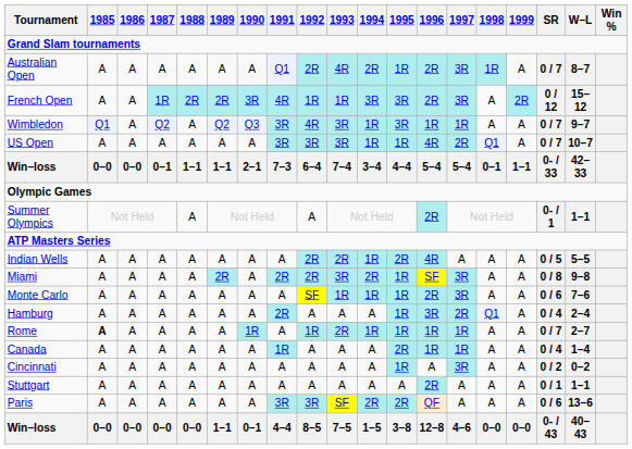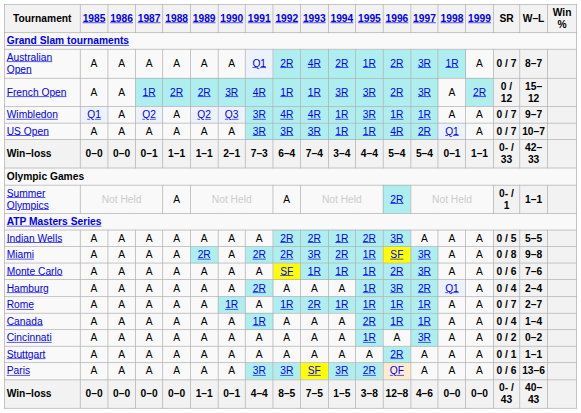 <table class=wikitable style=text-align:center;font-size:97%>
 <tr>
 <th>Tournament</th>
 <th><a href='#'>1985</a></th>
 <th><a href='#'>1986</a></th>
 <th><a href='#'>1987</a></th>
 <th><a href='#'>1988</a></th>
 <th><a href='#'>1989</a></th>
 <th><a href='#'>1990</a></th>
 <th><a href='#'>1991</a></th>
 <th><a href='#'>1992</a></th>
 <th><a href='#'>1993</a></th>
 <th><a href='#'>1994</a></th>
 <th><a href='#'>1995</a></th>
 <th><a href='#'>1996</a></th>
 <th><a href='#'>1997</a></th>
 <th><a href='#'>1998</a></th>
 <th><a href='#'>1999</a></th>
 <th>SR</th>
 <th>W–L</th>
 <th>Win %</th>
 </tr>
 <tr>
 <td colspan=23 align=left><strong><a href='#'>Grand Slam tournaments</a></strong></td>
 </tr>
 <tr>
 <td align=left><a href='#'>Australian Open</a></td>
 <td>A</td>
 <td>A</td>
 <td>A</td>
 <td>A</td>
 <td>A</td>
 <td>A</td>
 <td bgcolor=ecf2ff><a href='#'>Q1</a></td>
 <td bgcolor=afeeee><a href='#'>2R</a></td>
 <td bgcolor=afeeee><a href='#'>4R</a></td>
 <td bgcolor=afeeee><a href='#'>2R</a></td>
 <td bgcolor=afeeee><a href='#'>1R</a></td>
 <td bgcolor=afeeee><a href='#'>2R</a></td>
 <td bgcolor=afeeee><a href='#'>3R</a></td>
 <td bgcolor=afeeee><a href='#'>1R</a></td>
 <td>A</td>
 <th>0 / 7</th>
 <th>8–7</th>
 <th></th>
 </tr>
 <tr>
 <td align=left><a href='#'>French Open</a></td>
 <td>A</td>
 <td>A</td>
 <td bgcolor=afeeee><a href='#'>1R</a></td>
 <td bgcolor=afeeee><a href='#'>2R</a></td>
 <td bgcolor=afeeee><a href='#'>2R</a></td>
 <td bgcolor=afeeee><a href='#'>3R</a></td>
 <td bgcolor=afeeee><a href='#'>4R</a></td>
 <td bgcolor=afeeee><a href='#'>1R</a></td>
 <td bgcolor=afeeee><a href='#'>1R</a></td>
 <td bgcolor=afeeee><a href='#'>3R</a></td>
 <td bgcolor=afeeee><a href='#'>3R</a></td>
 <td bgcolor=afeeee><a href='#'>2R</a></td>
 <td bgcolor=afeeee><a href='#'>3R</a></td>
 <td>A</td>
 <td bgcolor=afeeee><a href='#'>2R</a></td>
 <th>0 / 12</th>
 <th>15–12</th>
 <th></th>
 </tr>
 <tr>
 <td align=left><a href='#'>Wimbledon</a></td>
 <td bgcolor=ecf2ff><a href='#'>Q1</a></td>
 <td>A</td>
 <td bgcolor=ecf2ff><a href='#'>Q2</a></td>
 <td>A</td>
 <td bgcolor=ecf2ff><a href='#'>Q2</a></td>
 <td bgcolor=ecf2ff><a href='#'>Q3</a></td>
 <td bgcolor=afeeee><a href='#'>3R</a></td>
 <td bgcolor=afeeee><a href='#'>4R</a></td>
-<td bgcolor=afeeee><a href='#'>3R</a></td>
+<td bgcolor=afeeee><a href='#'>4R</a></td>
 <td bgcolor=afeeee><a href='#'>1R</a></td>
 <td bgcolor=afeeee><a href='#'>3R</a></td>
 <td bgcolor=afeeee><a href='#'>1R</a></td>
 <td bgcolor=afeeee><a href='#'>1R</a></td>
 <td>A</td>
 <td>A</td>
 <th>0 / 7</th>
 <th>9–7</th>
 <th></th>
 </tr>
 <tr>
 <td align=left><a href='#'>US Open</a></td>
 <td>A</td>
 <td>A</td>
 <td>A</td>
 <td>A</td>
 <td>A</td>
 <td>A</td>
 <td bgcolor=afeeee><a href='#'>3R</a></td>
 <td bgcolor=afeeee><a href='#'>3R</a></td>
 <td bgcolor=afeeee><a href='#'>3R</a></td>
 <td bgcolor=afeeee><a href='#'>1R</a></td>
 <td bgcolor=afeeee><a href='#'>1R</a></td>
 <td bgcolor=afeeee><a href='#'>4R</a></td>
 <td bgcolor=afeeee><a href='#'>2R</a></td>
 <td bgcolor=ecf2ff><a href='#'>Q1</a></td>
 <td>A</td>
 <th>0 / 7</th>
 <th>10–7</th>
 <th></th>
 </tr>
 <tr>
 <th style=text-align:left>Win–loss</th>
 <th>0–0</th>
 <th>0–0</th>
 <th>0–1</th>
 <th>1–1</th>
 <th>1–1</th>
 <th>2–1</th>
 <th>7–3</th>
 <th>6–4</th>
 <th>7–4</th>
 <th>3–4</th>
 <th>4–4</th>
 <th>5–4</th>
 <th>5–4</th>
 <th>0–1</th>
 <th>1–1</th>
 <th>0- / 33</th>
 <th>42–33</th>
 <th></th>
 </tr>
 <tr>
 <td colspan=22 align=left><strong>Olympic Games</strong></td>
 </tr>
 <tr>
 <td align=left><a href='#'>Summer Olympics</a></td>
 <td colspan=3 style=color:#cccccc>Not Held</td>
 <td>A</td>
 <td colspan=3 style=color:#cccccc>Not Held</td>
 <td>A</td>
 <td colspan=3 style=color:#cccccc>Not Held</td>
 <td style=background:#afeeee><a href='#'>2R</a></td>
 <td colspan=3 style=color:#cccccc>Not Held</td>
 <th>0- / 1</th>
 <th>1–1</th>
 <th></th>
 </tr>
 <tr>
 <td colspan=23 align=left><strong><a href='#'>ATP Masters Series</a></strong></td>
 </tr>
 <tr>
 <td align=left><a href='#'>Indian Wells</a></td>
 <td>A</td>
 <td>A</td>
 <td>A</td>
 <td>A</td>
 <td>A</td>
 <td>A</td>
 <td>A</td>
 <td bgcolor=afeeee><a href='#'>2R</a></td>
 <td bgcolor=afeeee><a href='#'>2R</a></td>
 <td bgcolor=afeeee><a href='#'>1R</a></td>
 <td bgcolor=afeeee><a href='#'>2R</a></td>
-<td bgcolor=afeeee><a href='#'>4R</a></td>
+<td bgcolor=afeeee><a href='#'>3R</a></td>
 <td>A</td>
 <td>A</td>
 <td>A</td>
 <th>0 / 5</th>
 <th>5–5</th>
 <th></th>
 </tr>
 <tr>
 <td align=left><a href='#'>Miami</a></td>
 <td>A</td>
 <td>A</td>
 <td>A</td>
 <td>A</td>
 <td bgcolor=afeeee><a href='#'>2R</a></td>
 <td>A</td>
 <td bgcolor=afeeee><a href='#'>2R</a></td>
 <td bgcolor=afeeee><a href='#'>2R</a></td>
 <td bgcolor=afeeee><a href='#'>3R</a></td>
 <td bgcolor=afeeee><a href='#'>2R</a></td>
 <td bgcolor=afeeee><a href='#'>1R</a></td>
 <td bgcolor=yellow><a href='#'>SF</a></td>
 <td bgcolor=afeeee><a href='#'>3R</a></td>
 <td>A</td>
 <td>A</td>
 <th>0 / 8</th>
 <th>9–8</th>
 <th></th>
 </tr>
 <tr>
 <td align=left><a href='#'>Monte Carlo</a></td>
 <td>A</td>
 <td>A</td>
 <td>A</td>
 <td>A</td>
 <td>A</td>
 <td>A</td>
 <td>A</td>
 <td bgcolor=yellow><a href='#'>SF</a></td>
 <td bgcolor=afeeee><a href='#'>1R</a></td>
 <td bgcolor=afeeee><a href='#'>1R</a></td>
 <td bgcolor=afeeee><a href='#'>1R</a></td>
 <td bgcolor=afeeee><a href='#'>2R</a></td>
 <td bgcolor=afeeee><a href='#'>3R</a></td>
 <td>A</td>
 <td>A</td>
 <th>0 / 6</th>
 <th>7–6</th>
 <th></th>
 </tr>
 <tr>
 <td align=left><a href='#'>Hamburg</a></td>
 <td>A</td>
 <td>A</td>
 <td>A</td>
 <td>A</td>
 <td>A</td>
 <td>A</td>
 <td bgcolor=afeeee><a href='#'>2R</a></td>
 <td>A</td>
 <td>A</td>
 <td>A</td>
 <td bgcolor=afeeee><a href='#'>1R</a></td>
 <td bgcolor=afeeee><a href='#'>3R</a></td>
 <td bgcolor=afeeee><a href='#'>2R</a></td>
 <td bgcolor=ecf2ff><a href='#'>Q1</a></td>
 <td>A</td>
 <th>0 / 4</th>
 <th>2–4</th>
 <th></th>
 </tr>
 <tr>
 <td align=left><a href='#'>Rome</a></td>
-<td><strong>A</strong></td>
+<td>A</td>
 <td>A</td>
 <td>A</td>
 <td>A</td>
 <td>A</td>
 <td bgcolor=afeeee><a href='#'>1R</a></td>
 <td>A</td>
 <td bgcolor=afeeee><a href='#'>1R</a></td>
 <td bgcolor=afeeee><a href='#'>2R</a></td>
 <td bgcolor=afeeee><a href='#'>1R</a></td>
 <td bgcolor=afeeee><a href='#'>1R</a></td>
 <td bgcolor=afeeee><a href='#'>1R</a></td>
 <td bgcolor=afeeee><a href='#'>1R</a></td>
 <td>A</td>
 <td>A</td>
 <th>0 / 7</th>
 <th>2–7</th>
 <th></th>
 </tr>
 <tr>
 <td align=left><a href='#'>Canada</a></td>
 <td>A</td>
 <td>A</td>
 <td>A</td>
 <td>A</td>
 <td>A</td>
 <td>A</td>
 <td bgcolor=afeeee><a href='#'>1R</a></td>
 <td>A</td>
 <td>A</td>
 <td>A</td>
 <td bgcolor=afeeee><a href='#'>2R</a></td>
 <td bgcolor=afeeee><a href='#'>1R</a></td>
 <td bgcolor=afeeee><a href='#'>1R</a></td>
 <td>A</td>
 <td>A</td>
 <th>0 / 4</th>
 <th>1–4</th>
 <th></th>
 </tr>
 <tr>
 <td align=left><a href='#'>Cincinnati</a></td>
 <td>A</td>
 <td>A</td>
 <td>A</td>
 <td>A</td>
 <td>A</td>
 <td>A</td>
 <td>A</td>
 <td>A</td>
 <td>A</td>
 <td>A</td>
 <td bgcolor=afeeee><a href='#'>1R</a></td>
 <td>A</td>
 <td bgcolor=afeeee><a href='#'>3R</a></td>
 <td>A</td>
 <td>A</td>
 <th>0 / 2</th>
 <th>0–2</th>
 <th></th>
 </tr>
 <tr>
 <td align=left><a href='#'>Stuttgart</a></td>
 <td>A</td>
 <td>A</td>
 <td>A</td>
 <td>A</td>
 <td>A</td>
 <td>A</td>
 <td>A</td>
 <td>A</td>
 <td>A</td>
 <td>A</td>
 <td>A</td>
 <td bgcolor=afeeee><a href='#'>2R</a></td>
 <td>A</td>
 <td>A</td>
 <td>A</td>
 <th>0 / 1</th>
 <th>1–1</th>
 <th></th>
 </tr>
 <tr>
 <td align=left><a href='#'>Paris</a></td>
 <td>A</td>
 <td>A</td>
 <td>A</td>
 <td>A</td>
 <td>A</td>
 <td>A</td>
 <td bgcolor=afeeee><a href='#'>3R</a></td>
 <td bgcolor=afeeee><a href='#'>3R</a></td>
 <td bgcolor=yellow><a href='#'>SF</a></td>
-<td bgcolor=afeeee><a href='#'>2R</a></td>
+<td bgcolor=afeeee><a href='#'>3R</a></td>
 <td bgcolor=afeeee><a href='#'>2R</a></td>
 <td bgcolor=ffebcd><a href='#'>QF</a></td>
 <td>A</td>
 <td>A</td>
 <td>A</td>
 <th>0 / 6</th>
 <th>13–6</th>
 <th></th>
 </tr>
 <tr>
 <th style=text-align:left>Win–loss</th>
 <th>0–0</th>
 <th>0–0</th>
 <th>0–0</th>
 <th>0–0</th>
 <th>1–1</th>
 <th>0–1</th>
 <th>4–4</th>
 <th>8–5</th>
 <th>7–5</th>
 <th>1–5</th>
 <th>3–8</th>
 <th>12–8</th>
 <th>4–6</th>
 <th>0–0</th>
 <th>0–0</th>
 <th>0- / 43</th>
 <th>40–43</th>
 <th></th>
 </tr>
 </table>
